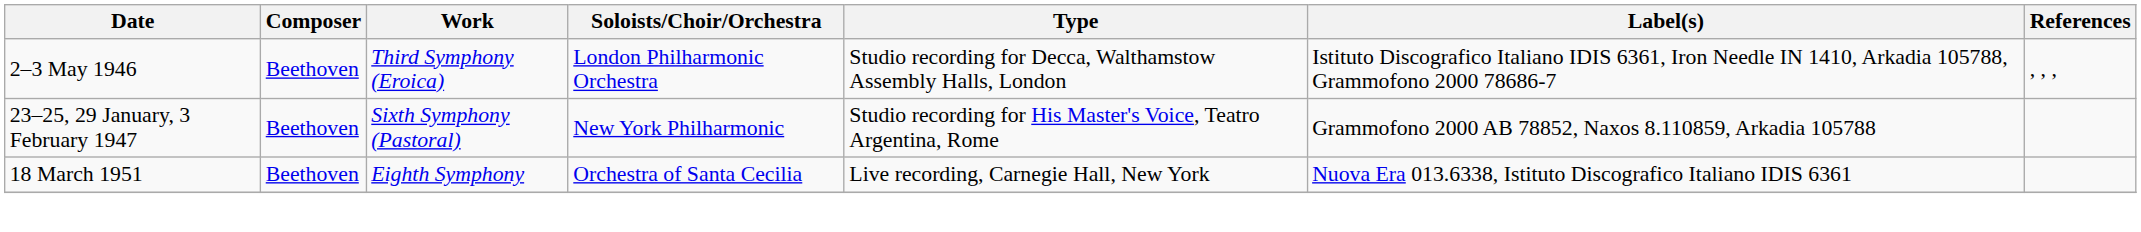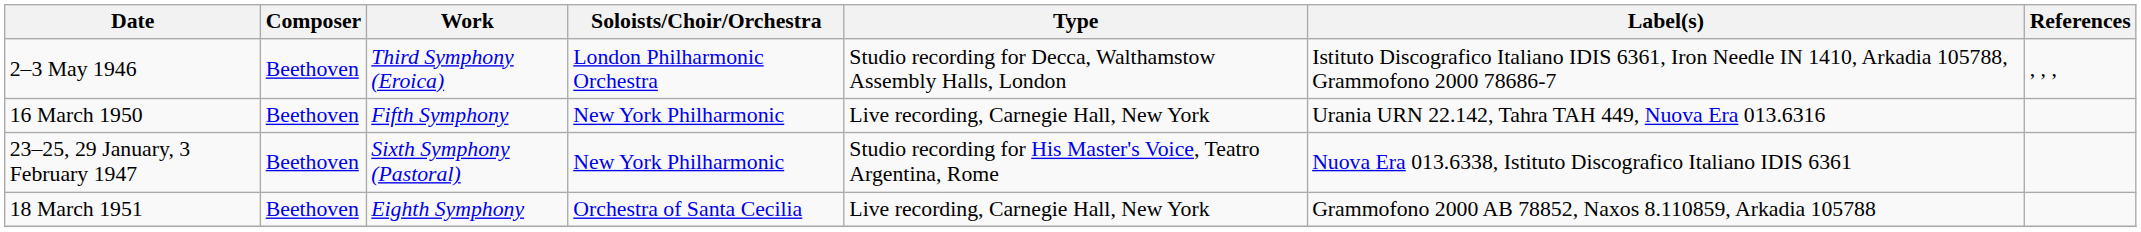 <table class="wikitable">
 <tr>
 <th>Date</th>
 <th>Composer</th>
 <th>Work</th>
 <th>Soloists/Choir/Orchestra</th>
 <th>Type</th>
 <th>Label(s)</th>
 <th>References</th>
 </tr>
 <tr>
 <td>2–3 May 1946</td>
 <td><a href='#'>Beethoven</a></td>
 <td><em><a href='#'>Third Symphony (Eroica)</a></em></td>
 <td><a href='#'>London Philharmonic Orchestra</a></td>
 <td>Studio recording for Decca, Walthamstow Assembly Halls, London</td>
 <td>Istituto Discografico Italiano IDIS 6361, Iron Needle IN 1410, Arkadia 105788, Grammofono 2000 78686-7</td>
 <td>, , , </td>
 </tr>
 <tr>
+<td>16 March 1950</td>
+<td><a href='#'>Beethoven</a></td>
+<td><em><a href='#'>Fifth Symphony</a></em></td>
+<td><a href='#'>New York Philharmonic</a></td>
+<td>Live recording, Carnegie Hall, New York</td>
+<td>Urania URN 22.142, Tahra TAH 449, <a href='#'>Nuova Era</a> 013.6316</td>
+<td></td>
+</tr>
+<tr>
 <td>23–25, 29 January, 3 February 1947</td>
 <td><a href='#'>Beethoven</a></td>
 <td><em><a href='#'>Sixth Symphony (Pastoral)</a></em></td>
 <td><a href='#'>New York Philharmonic</a></td>
 <td>Studio recording for <a href='#'>His Master's Voice</a>, Teatro Argentina, Rome</td>
-<td>Grammofono 2000 AB 78852, Naxos 8.110859, Arkadia 105788</td>
+<td><a href='#'>Nuova Era</a> 013.6338, Istituto Discografico Italiano IDIS 6361</td>
 <td></td>
 </tr>
 <tr>
 <td>18 March 1951</td>
 <td><a href='#'>Beethoven</a></td>
 <td><em><a href='#'>Eighth Symphony</a></em></td>
 <td><a href='#'>Orchestra of Santa Cecilia</a></td>
 <td>Live recording, Carnegie Hall, New York</td>
-<td><a href='#'>Nuova Era</a> 013.6338, Istituto Discografico Italiano IDIS 6361</td>
+<td>Grammofono 2000 AB 78852, Naxos 8.110859, Arkadia 105788</td>
 <td></td>
 </tr>
 <tr>
 </tr>
 </table>
